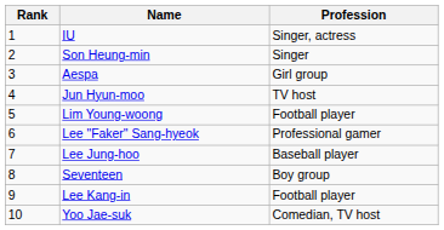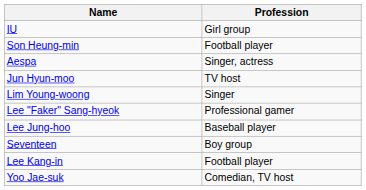 <table class="wikitable" style="width:550px">
 <tr>
-<th>Rank</th>
 <th>Name</th>
 <th>Profession</th>
 </tr>
 <tr>
-<td>1</td>
 <td><a href='#'>IU</a></td>
+<td>Girl group</td>
+</tr>
+<tr>
+<td><a href='#'>Son Heung-min</a></td>
+<td>Football player</td>
+</tr>
+<tr>
+<td><a href='#'>Aespa</a></td>
 <td>Singer, actress</td>
 </tr>
 <tr>
-<td>2</td>
-<td><a href='#'>Son Heung-min</a></td>
-<td>Singer</td>
-</tr>
-<tr>
-<td>3</td>
-<td><a href='#'>Aespa</a></td>
-<td>Girl group</td>
-</tr>
-<tr>
-<td>4</td>
 <td><a href='#'>Jun Hyun-moo</a></td>
 <td>TV host</td>
 </tr>
 <tr>
-<td>5</td>
 <td><a href='#'>Lim Young-woong</a></td>
-<td>Football player</td>
+<td>Singer</td>
 </tr>
 <tr>
-<td>6</td>
 <td><a href='#'>Lee "Faker" Sang-hyeok</a></td>
 <td>Professional gamer</td>
 </tr>
 <tr>
-<td>7</td>
 <td><a href='#'>Lee Jung-hoo</a></td>
 <td>Baseball player</td>
 </tr>
 <tr>
-<td>8</td>
 <td><a href='#'>Seventeen</a></td>
 <td>Boy group</td>
 </tr>
 <tr>
-<td>9</td>
 <td><a href='#'>Lee Kang-in</a></td>
 <td>Football player</td>
 </tr>
 <tr>
-<td>10</td>
 <td><a href='#'>Yoo Jae-suk</a></td>
 <td>Comedian, TV host</td>
 </tr>
 </table>
